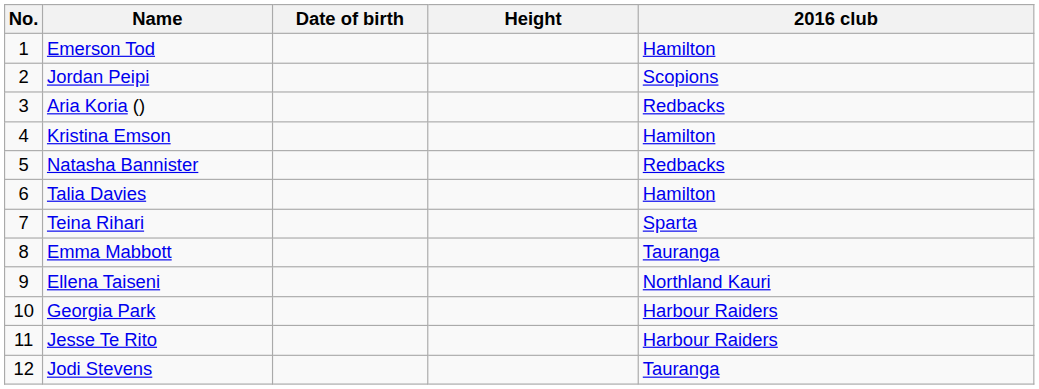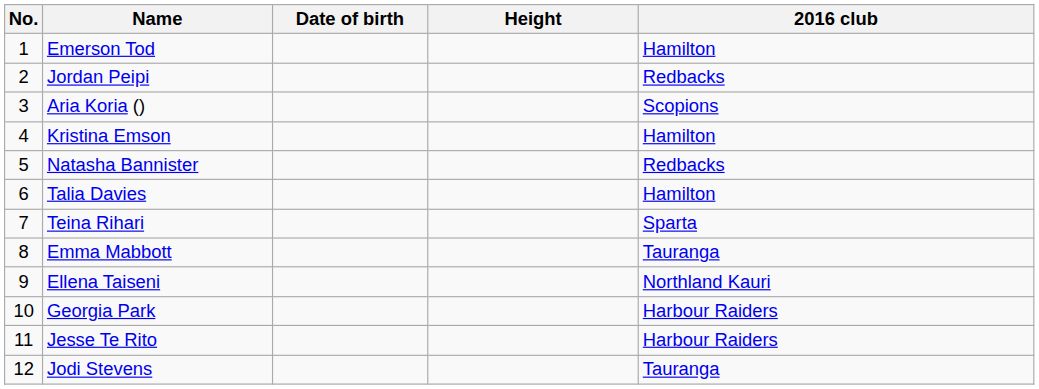 <table class="wikitable sortable" style="text-align:center;">
 <tr>
 <th>No.</th>
 <th style="width:12em">Name</th>
 <th style="width:8em">Date of birth</th>
 <th style="width:11em">Height</th>
 <th style="width:21em">2016 club</th>
 </tr>
 <tr>
 <td>1</td>
 <td align=left><a href='#'>Emerson Tod</a></td>
 <td align=right></td>
 <td></td>
 <td align=left> <a href='#'>Hamilton</a></td>
 </tr>
 <tr>
 <td>2</td>
 <td align=left><a href='#'>Jordan Peipi</a></td>
 <td align=right></td>
 <td></td>
-<td align=left> <a href='#'>Scopions</a></td>
+<td align=left> <a href='#'>Redbacks</a></td>
 </tr>
 <tr>
 <td>3</td>
 <td align=left><a href='#'>Aria Koria</a> ()</td>
 <td align=right></td>
 <td></td>
-<td align=left> <a href='#'>Redbacks</a></td>
+<td align=left> <a href='#'>Scopions</a></td>
 </tr>
 <tr>
 <td>4</td>
 <td align=left><a href='#'>Kristina Emson</a></td>
 <td align=right></td>
 <td></td>
 <td align=left> <a href='#'>Hamilton</a></td>
 </tr>
 <tr>
 <td>5</td>
 <td align=left><a href='#'>Natasha Bannister</a></td>
 <td align=right></td>
 <td></td>
 <td align=left> <a href='#'>Redbacks</a></td>
 </tr>
 <tr>
 <td>6</td>
 <td align=left><a href='#'>Talia Davies</a></td>
 <td align=right></td>
 <td></td>
 <td align=left> <a href='#'>Hamilton</a></td>
 </tr>
 <tr>
 <td>7</td>
 <td align=left><a href='#'>Teina Rihari</a></td>
 <td align=right></td>
 <td></td>
 <td align=left> <a href='#'>Sparta</a></td>
 </tr>
 <tr>
 <td>8</td>
 <td align=left><a href='#'>Emma Mabbott</a></td>
 <td align=right></td>
 <td></td>
 <td align=left> <a href='#'>Tauranga</a></td>
 </tr>
 <tr>
 <td>9</td>
 <td align=left><a href='#'>Ellena Taiseni</a></td>
 <td align=right></td>
 <td></td>
 <td align=left> <a href='#'>Northland Kauri</a></td>
 </tr>
 <tr>
 <td>10</td>
 <td align=left><a href='#'>Georgia Park</a></td>
 <td align=right></td>
 <td></td>
 <td align=left> <a href='#'>Harbour Raiders</a></td>
 </tr>
 <tr>
 <td>11</td>
 <td align=left><a href='#'>Jesse Te Rito</a></td>
 <td align=right></td>
 <td></td>
 <td align=left> <a href='#'>Harbour Raiders</a></td>
 </tr>
 <tr>
 <td>12</td>
 <td align=left><a href='#'>Jodi Stevens</a></td>
 <td align=right></td>
 <td></td>
 <td align=left> <a href='#'>Tauranga</a></td>
 </tr>
 </table>
